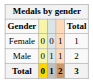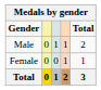 <table class="wikitable" style="font-size:85%; float:right">
 <tr style="background:#efefef;">
 <th colspan=5><strong>Medals by gender</strong></th>
 </tr>
 <tr align=center>
 <td><strong>Gender</strong></td>
 <td style="background:#f7f6a8;"></td>
 <td style="background:#dce5e5;"></td>
 <td style="background:#ffdab9;"></td>
 <td><strong>Total</strong></td>
 </tr>
 <tr align=center>
+<td>Male</td>
+<td style="background:#F7F6A8;">0</td>
+<td style="background:#DCE5E5;">1</td>
+<td style="background:#FFDAB9;">1</td>
+<td>2</td>
+</tr>
+<tr align=center>
 <td>Female</td>
 <td style="background:#F7F6A8;">0</td>
 <td style="background:#DCE5E5;">0</td>
 <td style="background:#FFDAB9;">1</td>
 <td>1</td>
-</tr>
-<tr align=center>
-<td>Male</td>
-<td style="background:#F7F6A8;">0</td>
-<td style="background:#DCE5E5;">1</td>
-<td style="background:#FFDAB9;">1</td>
-<td>2</td>
 </tr>
 <tr align=center>
 <th><strong>Total</strong></th>
 <th style="background:gold;"><strong>0</strong></th>
 <th style="background:silver;"><strong>1</strong></th>
 <th style="background:#c96;"><strong>2</strong></th>
 <th><strong>3</strong></th>
 </tr>
 </table>
